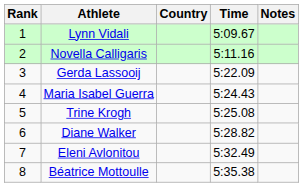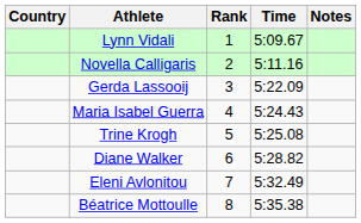 <table class="wikitable sortable" style="text-align:center">
 <tr>
+<th>Country</th>
+<th>Athlete</th>
 <th>Rank</th>
-<th>Athlete</th>
-<th>Country</th>
 <th>Time</th>
 <th>Notes</th>
 </tr>
 <tr bgcolor=ccffcc>
+<td align=left></td>
+<td><a href='#'>Lynn Vidali</a></td>
 <td>1</td>
-<td><a href='#'>Lynn Vidali</a></td>
-<td align=left></td>
 <td>5:09.67</td>
 <td></td>
 </tr>
 <tr bgcolor=ccffcc>
+<td align=left></td>
+<td><a href='#'>Novella Calligaris</a></td>
 <td>2</td>
-<td><a href='#'>Novella Calligaris</a></td>
-<td align=left></td>
 <td>5:11.16</td>
 <td></td>
 </tr>
 <tr>
+<td align=left></td>
+<td><a href='#'>Gerda Lassooij</a></td>
 <td>3</td>
-<td><a href='#'>Gerda Lassooij</a></td>
-<td align=left></td>
 <td>5:22.09</td>
 <td></td>
 </tr>
 <tr>
+<td align=left></td>
+<td><a href='#'>Maria Isabel Guerra</a></td>
 <td>4</td>
-<td><a href='#'>Maria Isabel Guerra</a></td>
-<td align=left></td>
 <td>5:24.43</td>
 <td></td>
 </tr>
 <tr>
+<td align=left></td>
+<td><a href='#'>Trine Krogh</a></td>
 <td>5</td>
-<td><a href='#'>Trine Krogh</a></td>
-<td align=left></td>
 <td>5:25.08</td>
 <td></td>
 </tr>
 <tr>
+<td align=left></td>
+<td><a href='#'>Diane Walker</a></td>
 <td>6</td>
-<td><a href='#'>Diane Walker</a></td>
-<td align=left></td>
 <td>5:28.82</td>
 <td></td>
 </tr>
 <tr>
+<td align=left></td>
+<td><a href='#'>Eleni Avlonitou</a></td>
 <td>7</td>
-<td><a href='#'>Eleni Avlonitou</a></td>
-<td align=left></td>
 <td>5:32.49</td>
 <td></td>
 </tr>
 <tr>
+<td align=left></td>
+<td><a href='#'>Béatrice Mottoulle</a></td>
 <td>8</td>
-<td><a href='#'>Béatrice Mottoulle</a></td>
-<td align=left></td>
 <td>5:35.38</td>
 <td></td>
 </tr>
 </table>
